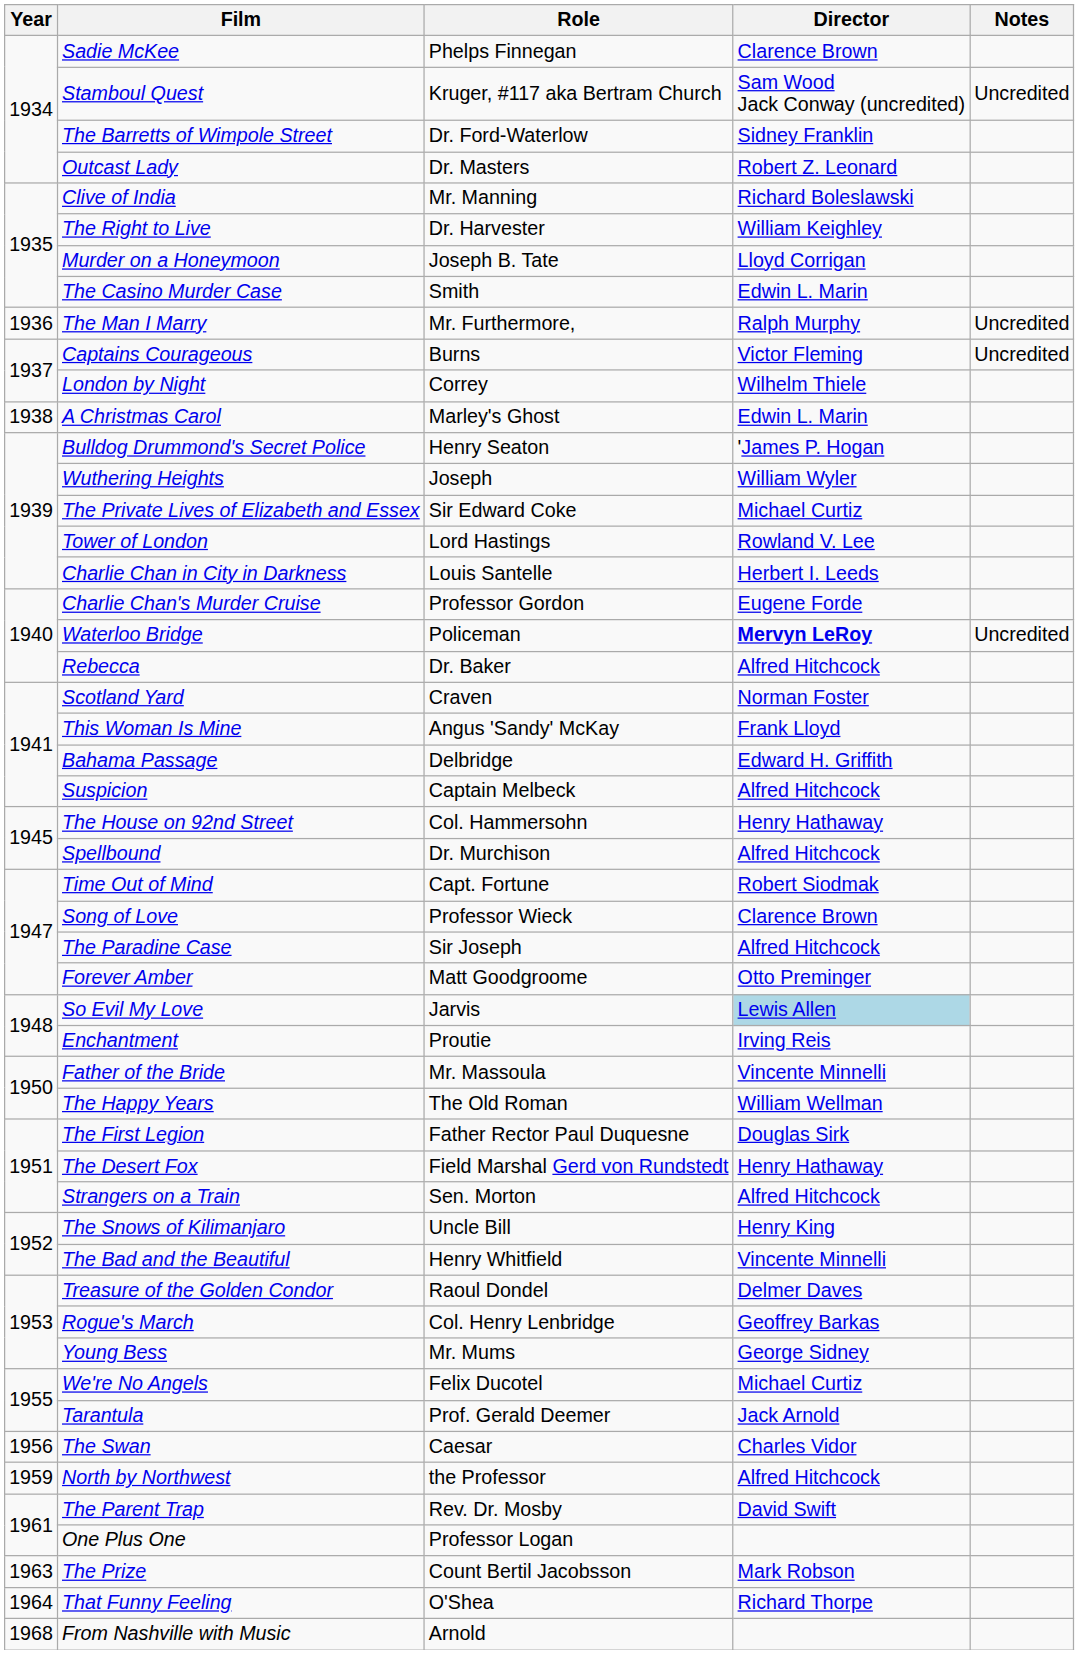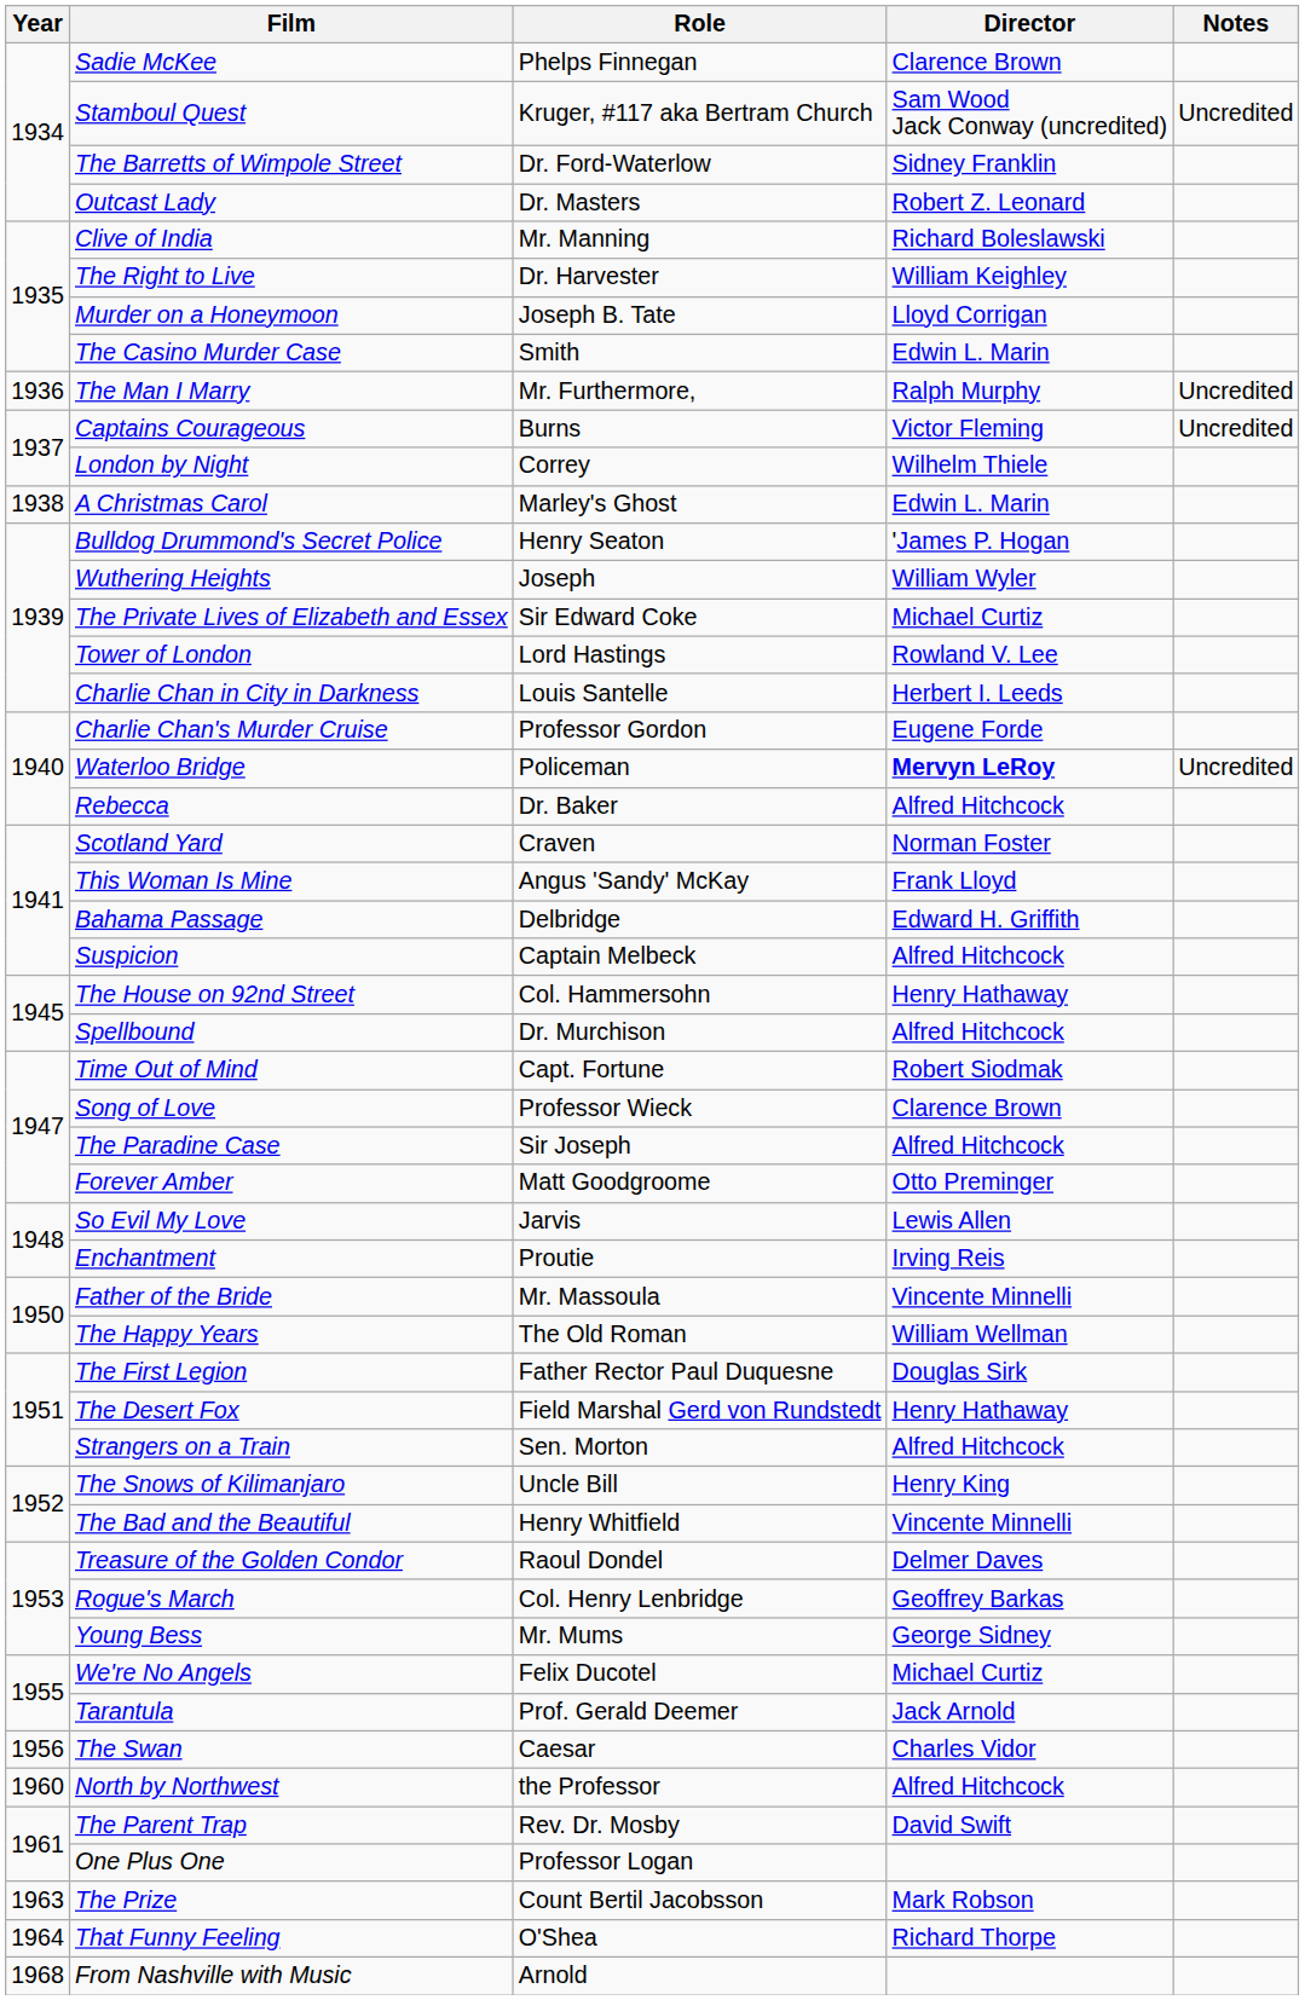 <table class="wikitable sortable">
 <tr>
 <th>Year</th>
 <th>Film</th>
 <th>Role</th>
 <th>Director</th>
 <th class="unsortable">Notes</th>
 </tr>
 <tr>
 <td rowspan=4>1934</td>
 <td><em><a href='#'>Sadie McKee</a></em></td>
 <td>Phelps Finnegan</td>
 <td><a href='#'>Clarence Brown</a></td>
 <td></td>
 </tr>
 <tr>
 <td><em><a href='#'>Stamboul Quest</a></em></td>
 <td>Kruger, #117 aka Bertram Church</td>
 <td><a href='#'>Sam Wood</a><br>Jack Conway (uncredited)</td>
 <td>Uncredited</td>
 </tr>
 <tr>
 <td><em><a href='#'>The Barretts of Wimpole Street</a></em></td>
 <td>Dr. Ford-Waterlow</td>
 <td><a href='#'>Sidney Franklin</a></td>
 <td></td>
 </tr>
 <tr>
 <td><em><a href='#'>Outcast Lady</a></em></td>
 <td>Dr. Masters</td>
 <td><a href='#'>Robert Z. Leonard</a></td>
 <td></td>
 </tr>
 <tr>
 <td rowspan=4>1935</td>
 <td><em><a href='#'>Clive of India</a></em></td>
 <td>Mr. Manning</td>
 <td><a href='#'>Richard Boleslawski</a></td>
 <td></td>
 </tr>
 <tr>
 <td><em><a href='#'>The Right to Live</a></em></td>
 <td>Dr. Harvester</td>
 <td><a href='#'>William Keighley</a></td>
 <td></td>
 </tr>
 <tr>
 <td><em><a href='#'>Murder on a Honeymoon</a></em></td>
 <td>Joseph B. Tate</td>
 <td><a href='#'>Lloyd Corrigan</a></td>
 <td></td>
 </tr>
 <tr>
 <td><em><a href='#'>The Casino Murder Case</a></em></td>
 <td>Smith</td>
 <td><a href='#'>Edwin L. Marin</a></td>
 <td></td>
 </tr>
 <tr>
 <td>1936</td>
 <td><em><a href='#'>The Man I Marry</a></em></td>
 <td>Mr. Furthermore,</td>
 <td><a href='#'>Ralph Murphy</a></td>
 <td>Uncredited</td>
 </tr>
 <tr>
 <td rowspan=2>1937</td>
 <td><em><a href='#'>Captains Courageous</a></em></td>
 <td>Burns</td>
 <td><a href='#'>Victor Fleming</a></td>
 <td>Uncredited</td>
 </tr>
 <tr>
 <td><em><a href='#'>London by Night</a></em></td>
 <td>Correy</td>
 <td><a href='#'>Wilhelm Thiele</a></td>
 <td></td>
 </tr>
 <tr>
 <td>1938</td>
 <td><em><a href='#'>A Christmas Carol</a></em></td>
 <td>Marley's Ghost</td>
 <td><a href='#'>Edwin L. Marin</a></td>
 <td></td>
 </tr>
 <tr>
 <td rowspan=5>1939</td>
 <td><em><a href='#'>Bulldog Drummond's Secret Police</a></em></td>
 <td>Henry Seaton</td>
 <td>'<a href='#'>James P. Hogan</a></td>
 <td></td>
 </tr>
 <tr>
 <td><em><a href='#'>Wuthering Heights</a></em></td>
 <td>Joseph</td>
 <td><a href='#'>William Wyler</a></td>
 <td></td>
 </tr>
 <tr>
 <td><em><a href='#'>The Private Lives of Elizabeth and Essex</a></em></td>
 <td>Sir Edward Coke</td>
 <td><a href='#'>Michael Curtiz</a></td>
 <td></td>
 </tr>
 <tr>
 <td><em><a href='#'>Tower of London</a></em></td>
 <td>Lord Hastings</td>
 <td><a href='#'>Rowland V. Lee</a></td>
 <td></td>
 </tr>
 <tr>
 <td><em><a href='#'>Charlie Chan in City in Darkness</a></em></td>
 <td>Louis Santelle</td>
 <td><a href='#'>Herbert I. Leeds</a></td>
 <td></td>
 </tr>
 <tr>
 <td rowspan=3>1940</td>
 <td><em><a href='#'>Charlie Chan's Murder Cruise</a></em></td>
 <td>Professor Gordon</td>
 <td><a href='#'>Eugene Forde</a></td>
 <td></td>
 </tr>
 <tr>
 <td><em><a href='#'>Waterloo Bridge</a></em></td>
 <td>Policeman</td>
 <td><strong><a href='#'>Mervyn LeRoy</a></strong></td>
 <td>Uncredited</td>
 </tr>
 <tr>
 <td><em><a href='#'>Rebecca</a></em></td>
 <td>Dr. Baker</td>
 <td><a href='#'>Alfred Hitchcock</a></td>
 <td></td>
 </tr>
 <tr>
 <td rowspan=4>1941</td>
 <td><em><a href='#'>Scotland Yard</a></em></td>
 <td>Craven</td>
 <td><a href='#'>Norman Foster</a></td>
 <td></td>
 </tr>
 <tr>
 <td><em><a href='#'>This Woman Is Mine</a></em></td>
 <td>Angus 'Sandy' McKay</td>
 <td><a href='#'>Frank Lloyd</a></td>
 <td></td>
 </tr>
 <tr>
 <td><em><a href='#'>Bahama Passage</a></em></td>
 <td>Delbridge</td>
 <td><a href='#'>Edward H. Griffith</a></td>
 <td></td>
 </tr>
 <tr>
 <td><em><a href='#'>Suspicion</a></em></td>
 <td>Captain Melbeck</td>
 <td><a href='#'>Alfred Hitchcock</a></td>
 <td></td>
 </tr>
 <tr>
 <td rowspan=2>1945</td>
 <td><em><a href='#'>The House on 92nd Street</a></em></td>
 <td>Col. Hammersohn</td>
 <td><a href='#'>Henry Hathaway</a></td>
 <td></td>
 </tr>
 <tr>
 <td><em><a href='#'>Spellbound</a></em></td>
 <td>Dr. Murchison</td>
 <td><a href='#'>Alfred Hitchcock</a></td>
 <td></td>
 </tr>
 <tr>
 <td rowspan=4>1947</td>
 <td><em><a href='#'>Time Out of Mind</a></em></td>
 <td>Capt. Fortune</td>
 <td><a href='#'>Robert Siodmak</a></td>
 <td></td>
 </tr>
 <tr>
 <td><em><a href='#'>Song of Love</a></em></td>
 <td>Professor Wieck</td>
 <td><a href='#'>Clarence Brown</a></td>
 <td></td>
 </tr>
 <tr>
 <td><em><a href='#'>The Paradine Case</a></em></td>
 <td>Sir Joseph</td>
 <td><a href='#'>Alfred Hitchcock</a></td>
 <td></td>
 </tr>
 <tr>
 <td><em><a href='#'>Forever Amber</a></em></td>
 <td>Matt Goodgroome</td>
 <td><a href='#'>Otto Preminger</a></td>
 <td></td>
 </tr>
 <tr>
 <td rowspan=2>1948</td>
 <td><em><a href='#'>So Evil My Love</a></em></td>
 <td>Jarvis</td>
-<td style="background: lightblue;"><a href='#'>Lewis Allen</a></td>
+<td><a href='#'>Lewis Allen</a></td>
 <td></td>
 </tr>
 <tr>
 <td><em><a href='#'>Enchantment</a></em></td>
 <td>Proutie</td>
 <td><a href='#'>Irving Reis</a></td>
 <td></td>
 </tr>
 <tr>
 <td rowspan=2>1950</td>
 <td><em><a href='#'>Father of the Bride</a></em></td>
 <td>Mr. Massoula</td>
 <td><a href='#'>Vincente Minnelli</a></td>
 <td></td>
 </tr>
 <tr>
 <td><em><a href='#'>The Happy Years</a></em></td>
 <td>The Old Roman</td>
 <td><a href='#'>William Wellman</a></td>
 <td></td>
 </tr>
 <tr>
 <td rowspan=3>1951</td>
 <td><em><a href='#'>The First Legion</a></em></td>
 <td>Father Rector Paul Duquesne</td>
 <td><a href='#'>Douglas Sirk</a></td>
 <td></td>
 </tr>
 <tr>
 <td><em><a href='#'>The Desert Fox</a></em></td>
 <td>Field Marshal <a href='#'>Gerd von Rundstedt</a></td>
 <td><a href='#'>Henry Hathaway</a></td>
 <td></td>
 </tr>
 <tr>
 <td><em><a href='#'>Strangers on a Train</a></em></td>
 <td>Sen. Morton</td>
 <td><a href='#'>Alfred Hitchcock</a></td>
 <td></td>
 </tr>
 <tr>
 <td rowspan=2>1952</td>
 <td><em><a href='#'>The Snows of Kilimanjaro</a></em></td>
 <td>Uncle Bill</td>
 <td><a href='#'>Henry King</a></td>
 <td></td>
 </tr>
 <tr>
 <td><em><a href='#'>The Bad and the Beautiful</a></em></td>
 <td>Henry Whitfield</td>
 <td><a href='#'>Vincente Minnelli</a></td>
 <td></td>
 </tr>
 <tr>
 <td rowspan=3>1953</td>
 <td><em><a href='#'>Treasure of the Golden Condor</a></em></td>
 <td>Raoul Dondel</td>
 <td><a href='#'>Delmer Daves</a></td>
 <td></td>
 </tr>
 <tr>
 <td><em><a href='#'>Rogue's March</a></em></td>
 <td>Col. Henry Lenbridge</td>
 <td><a href='#'>Geoffrey Barkas</a></td>
 <td></td>
 </tr>
 <tr>
 <td><em><a href='#'>Young Bess</a></em></td>
 <td>Mr. Mums</td>
 <td><a href='#'>George Sidney</a></td>
 <td></td>
 </tr>
 <tr>
 <td rowspan=2>1955</td>
 <td><em><a href='#'>We're No Angels</a></em></td>
 <td>Felix Ducotel</td>
 <td><a href='#'>Michael Curtiz</a></td>
 <td></td>
 </tr>
 <tr>
 <td><em><a href='#'>Tarantula</a></em></td>
 <td>Prof. Gerald Deemer</td>
 <td><a href='#'>Jack Arnold</a></td>
 <td></td>
 </tr>
 <tr>
 <td>1956</td>
 <td><em><a href='#'>The Swan</a></em></td>
 <td>Caesar</td>
 <td><a href='#'>Charles Vidor</a></td>
 <td></td>
 </tr>
 <tr>
-<td>1959</td>
+<td>1960</td>
 <td><em><a href='#'>North by Northwest</a></em></td>
 <td>the Professor</td>
 <td><a href='#'>Alfred Hitchcock</a></td>
 <td></td>
 </tr>
 <tr>
 <td rowspan=2>1961</td>
 <td><em><a href='#'>The Parent Trap</a></em></td>
 <td>Rev. Dr. Mosby</td>
 <td><a href='#'>David Swift</a></td>
 <td></td>
 </tr>
 <tr>
 <td><em>One Plus One</em></td>
 <td>Professor Logan</td>
 <td></td>
 <td></td>
 </tr>
 <tr>
 <td>1963</td>
 <td><em><a href='#'>The Prize</a></em></td>
 <td>Count Bertil Jacobsson</td>
 <td><a href='#'>Mark Robson</a></td>
 <td></td>
 </tr>
 <tr>
 <td>1964</td>
 <td><em><a href='#'>That Funny Feeling</a></em></td>
 <td>O'Shea</td>
 <td><a href='#'>Richard Thorpe</a></td>
 <td></td>
 </tr>
 <tr>
 <td>1968</td>
 <td><em>From Nashville with Music</em></td>
 <td>Arnold</td>
 <td></td>
 <td></td>
 </tr>
 <tr>
 </tr>
 </table>
